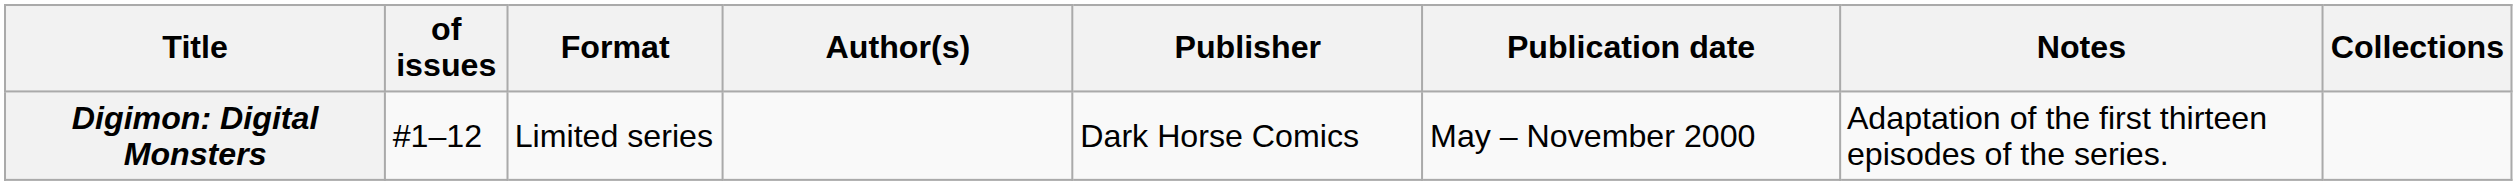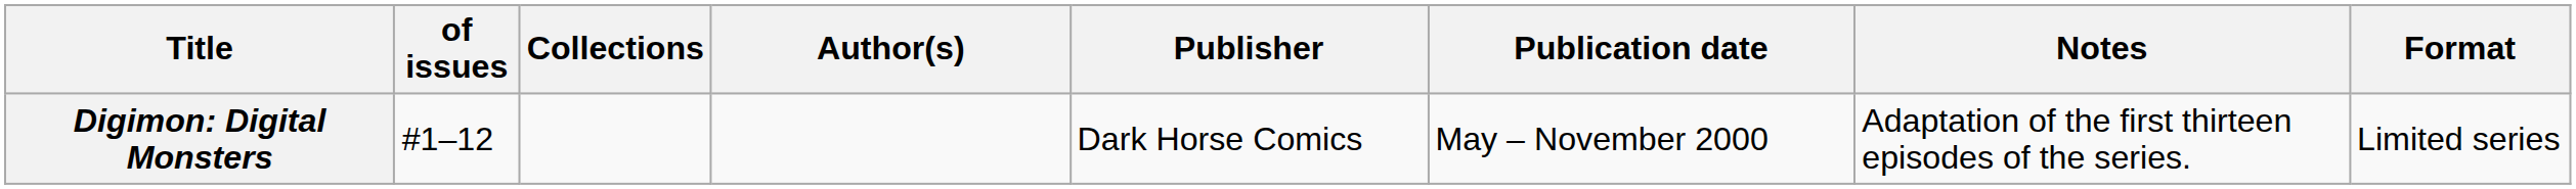 <table class="wikitable">
 <tr>
 <th>Title</th>
 <th style="width:40pt"> of issues</th>
-<th style="width:75pt">Format</th>
+<th>Collections</th>
 <th style="width:125pt">Author(s)</th>
 <th style="width:125pt">Publisher</th>
 <th style="width:150pt">Publication date</th>
 <th style="width:175pt">Notes</th>
-<th>Collections</th>
+<th style="width:75pt">Format</th>
 </tr>
 <tr>
 <th><em>Digimon: Digital Monsters</em></th>
 <td>#1–12</td>
-<td>Limited series</td>
+<td></td>
 <td></td>
 <td>Dark Horse Comics</td>
 <td>May – November 2000</td>
 <td>Adaptation of the first thirteen episodes of the series.</td>
-<td></td>
+<td>Limited series</td>
 </tr>
 </table>
